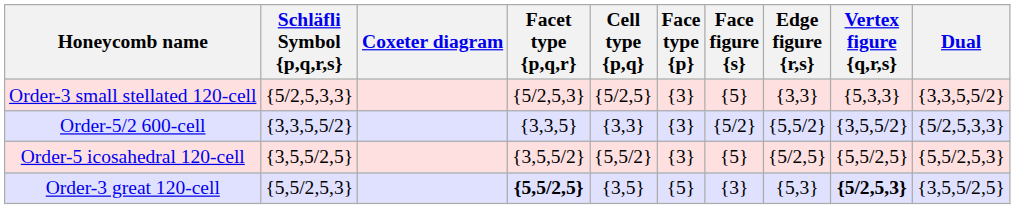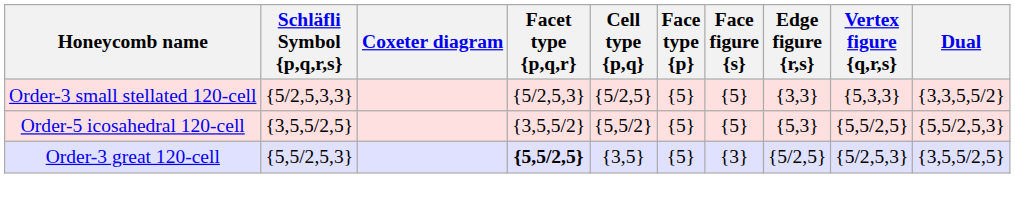 <table class="wikitable">
 <tr>
 <th>Honeycomb name</th>
 <th><a href='#'>Schläfli</a><br>Symbol<br>{p,q,r,s}</th>
 <th><a href='#'>Coxeter diagram</a></th>
 <th>Facet<br>type<br>{p,q,r}</th>
 <th>Cell<br>type<br>{p,q}</th>
 <th>Face<br>type<br>{p}</th>
 <th>Face<br>figure<br>{s}</th>
 <th>Edge<br>figure<br>{r,s}</th>
 <th><a href='#'>Vertex<br>figure</a><br>{q,r,s}</th>
 <th><a href='#'>Dual</a></th>
 </tr>
 <tr BGCOLOR="#ffe0e0" align=center>
 <td><a href='#'>Order-3 small stellated 120-cell</a></td>
 <td>{5/2,5,3,3}</td>
 <td></td>
 <td>{5/2,5,3}</td>
 <td>{5/2,5}</td>
-<td>{3}</td>
+<td>{5}</td>
 <td>{5}</td>
 <td>{3,3}</td>
 <td>{5,3,3}</td>
 <td>{3,3,5,5/2}</td>
-</tr>
-<tr BGCOLOR="#e0e0ff" align=center>
-<td><a href='#'>Order-5/2 600-cell</a></td>
-<td>{3,3,5,5/2}</td>
-<td></td>
-<td>{3,3,5}</td>
-<td>{3,3}</td>
-<td>{3}</td>
-<td>{5/2}</td>
-<td>{5,5/2}</td>
-<td>{3,5,5/2}</td>
-<td>{5/2,5,3,3}</td>
 </tr>
 <tr BGCOLOR="#ffe0e0" align=center>
 <td><a href='#'>Order-5 icosahedral 120-cell</a></td>
 <td>{3,5,5/2,5}</td>
 <td></td>
 <td>{3,5,5/2}</td>
 <td>{5,5/2}</td>
-<td>{3}</td>
 <td>{5}</td>
-<td>{5/2,5}</td>
+<td>{5}</td>
+<td>{5,3}</td>
 <td>{5,5/2,5}</td>
 <td>{5,5/2,5,3}</td>
 </tr>
 <tr BGCOLOR="#e0e0ff" align=center>
 <td><a href='#'>Order-3 great 120-cell</a></td>
 <td>{5,5/2,5,3}</td>
 <td></td>
 <td><strong>{5,5/2,5}</strong></td>
 <td>{3,5}</td>
 <td>{5}</td>
 <td>{3}</td>
-<td>{5,3}</td>
-<td><strong>{5/2,5,3}</strong></td>
+<td>{5/2,5}</td>
+<td>{5/2,5,3}</td>
 <td>{3,5,5/2,5}</td>
 </tr>
 </table>
